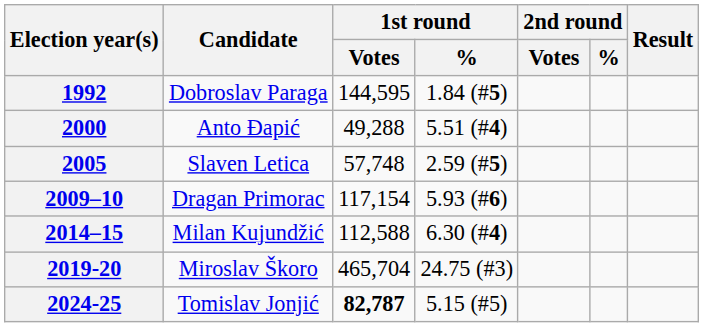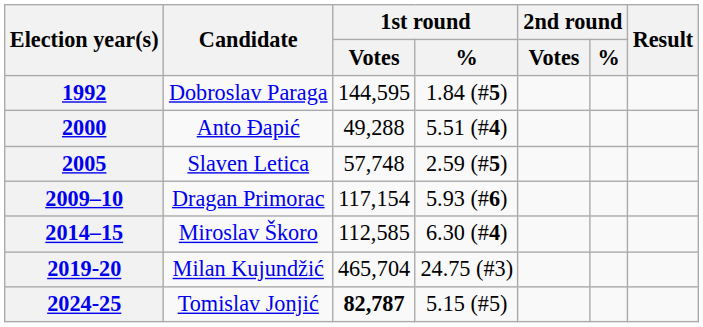 <table class="wikitable" style="text-align:center">
 <tr>
 <th rowspan="2">Election year(s)</th>
 <th rowspan="2">Candidate</th>
 <th colspan="2">1st round</th>
 <th colspan="2">2nd round</th>
 <th rowspan="2">Result</th>
 </tr>
 <tr>
 <th>Votes</th>
 <th>%</th>
 <th>Votes</th>
 <th>%</th>
 </tr>
 <tr>
 <th><a href='#'>1992</a></th>
 <td><a href='#'>Dobroslav Paraga</a></td>
 <td align=center>144,595</td>
 <td align=center>1.84 (#<strong>5</strong>)</td>
 <td></td>
 <td></td>
 <td></td>
 </tr>
 <tr>
 <th><a href='#'>2000</a></th>
 <td><a href='#'>Anto Đapić</a></td>
 <td align=center>49,288</td>
 <td align=center>5.51 (#<strong>4</strong>)</td>
 <td></td>
 <td></td>
 <td></td>
 </tr>
 <tr>
 <th><a href='#'>2005</a></th>
 <td><a href='#'>Slaven Letica</a></td>
 <td align=center>57,748</td>
 <td align=center>2.59 (#<strong>5</strong>)</td>
 <td></td>
 <td></td>
 <td></td>
 </tr>
 <tr>
 <th><a href='#'>2009–10</a></th>
 <td><a href='#'>Dragan Primorac</a></td>
 <td align=center>117,154</td>
 <td align=center>5.93 (#<strong>6</strong>)</td>
 <td></td>
 <td></td>
 <td></td>
 </tr>
 <tr>
 <th><a href='#'>2014–15</a></th>
-<td><a href='#'>Milan Kujundžić</a></td>
-<td align=center>112,588</td>
+<td><a href='#'>Miroslav Škoro</a></td>
+<td align=center>112,585</td>
 <td align=center>6.30 (#<strong>4</strong>)</td>
 <td></td>
 <td></td>
 <td></td>
 </tr>
 <tr>
 <th><a href='#'>2019-20</a></th>
-<td><a href='#'>Miroslav Škoro</a></td>
+<td><a href='#'>Milan Kujundžić</a></td>
 <td>465,704</td>
 <td align=center>24.75 (#3)</td>
 <td></td>
 <td></td>
 <td></td>
 </tr>
 <tr>
 <th><a href='#'>2024-25</a></th>
 <td><a href='#'>Tomislav Jonjić</a></td>
 <td><strong>82,787</strong></td>
 <td>5.15 (#5)</td>
 <td></td>
 <td></td>
 <td></td>
 </tr>
 </table>
